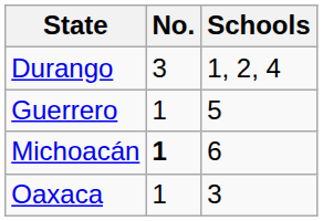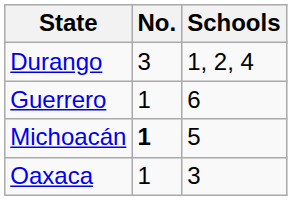 <table class="wikitable">
 <tr>
 <th>State</th>
 <th>No.</th>
 <th>Schools</th>
 </tr>
 <tr>
 <td><a href='#'>Durango</a></td>
 <td>3</td>
 <td>1, 2, 4</td>
 </tr>
 <tr>
 <td><a href='#'>Guerrero</a></td>
 <td>1</td>
-<td>5</td>
+<td>6</td>
 </tr>
 <tr>
 <td><a href='#'>Michoacán</a></td>
 <td><strong>1</strong></td>
-<td>6</td>
+<td>5</td>
 </tr>
 <tr>
 <td><a href='#'>Oaxaca</a></td>
 <td>1</td>
 <td>3</td>
 </tr>
 </table>
